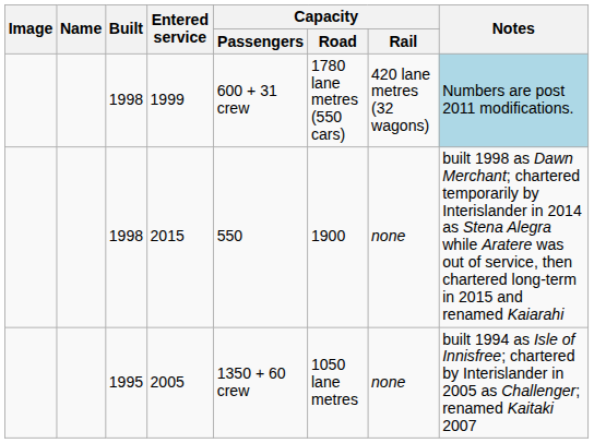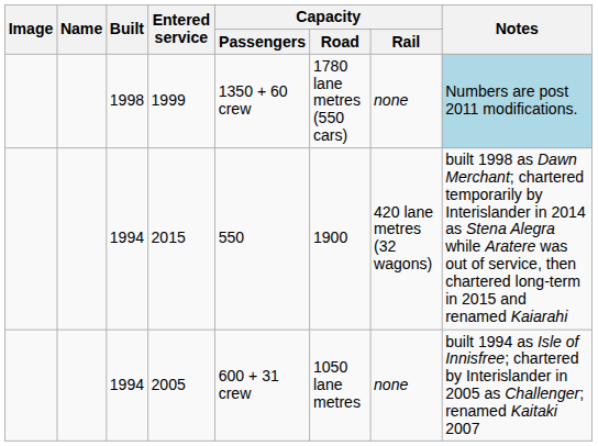 <table class="wikitable">
 <tr>
 <th rowspan=2>Image</th>
 <th rowspan=2>Name</th>
 <th rowspan=2>Built</th>
 <th rowspan=2>Entered service</th>
 <th colspan=3>Capacity</th>
 <th rowspan=2>Notes</th>
 </tr>
 <tr>
 <th>Passengers</th>
 <th>Road</th>
 <th>Rail</th>
 </tr>
 <tr>
 <td></td>
 <td></td>
 <td>1998</td>
 <td>1999</td>
-<td>600 + 31 crew</td>
+<td>1350 + 60 crew</td>
 <td>1780 lane metres (550 cars)</td>
-<td>420 lane metres (32 wagons)</td>
+<td><em>none</em></td>
 <td style="background: lightblue;">Numbers are post 2011 modifications.</td>
 </tr>
 <tr>
 <td></td>
 <td></td>
-<td>1998</td>
+<td>1994</td>
 <td>2015</td>
 <td>550</td>
 <td>1900</td>
-<td><em>none</em></td>
+<td>420 lane metres (32 wagons)</td>
 <td>built 1998 as <em>Dawn Merchant</em>; chartered temporarily by Interislander in 2014 as <em>Stena Alegra</em> while <em>Aratere</em> was out of service, then chartered long-term in 2015 and renamed <em>Kaiarahi</em></td>
 </tr>
 <tr>
 <td></td>
 <td></td>
-<td>1995</td>
+<td>1994</td>
 <td>2005</td>
-<td>1350 + 60 crew</td>
+<td>600 + 31 crew</td>
 <td>1050 lane metres</td>
 <td><em>none</em></td>
 <td>built 1994 as <em>Isle of Innisfree</em>; chartered by Interislander in 2005 as <em>Challenger</em>; renamed <em>Kaitaki</em> 2007</td>
 </tr>
 </table>
